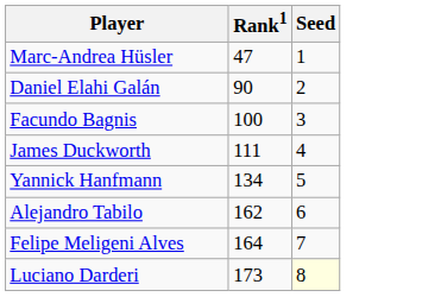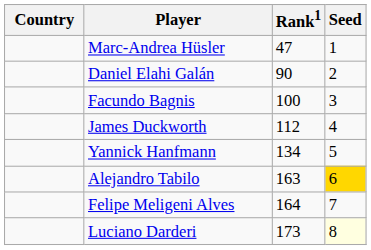 <table class="sortable wikitable">
 <tr>
+<th width="70">Country</th>
 <th width="175">Player</th>
 <th>Rank<sup>1</sup></th>
 <th>Seed</th>
 </tr>
 <tr>
+<td></td>
 <td><a href='#'>Marc-Andrea Hüsler</a></td>
 <td>47</td>
 <td>1</td>
 </tr>
 <tr>
+<td></td>
 <td><a href='#'>Daniel Elahi Galán</a></td>
 <td>90</td>
 <td>2</td>
 </tr>
 <tr>
+<td></td>
 <td><a href='#'>Facundo Bagnis</a></td>
 <td>100</td>
 <td>3</td>
 </tr>
 <tr>
+<td></td>
 <td><a href='#'>James Duckworth</a></td>
-<td>111</td>
+<td>112</td>
 <td>4</td>
 </tr>
 <tr>
+<td></td>
 <td><a href='#'>Yannick Hanfmann</a></td>
 <td>134</td>
 <td>5</td>
 </tr>
 <tr>
+<td></td>
 <td><a href='#'>Alejandro Tabilo</a></td>
-<td>162</td>
-<td>6</td>
+<td>163</td>
+<td style="background: gold;">6</td>
 </tr>
 <tr>
+<td></td>
 <td><a href='#'>Felipe Meligeni Alves</a></td>
 <td>164</td>
 <td>7</td>
 </tr>
 <tr>
+<td></td>
 <td><a href='#'>Luciano Darderi</a></td>
 <td>173</td>
 <td style="background: lightyellow;">8</td>
 </tr>
 </table>
